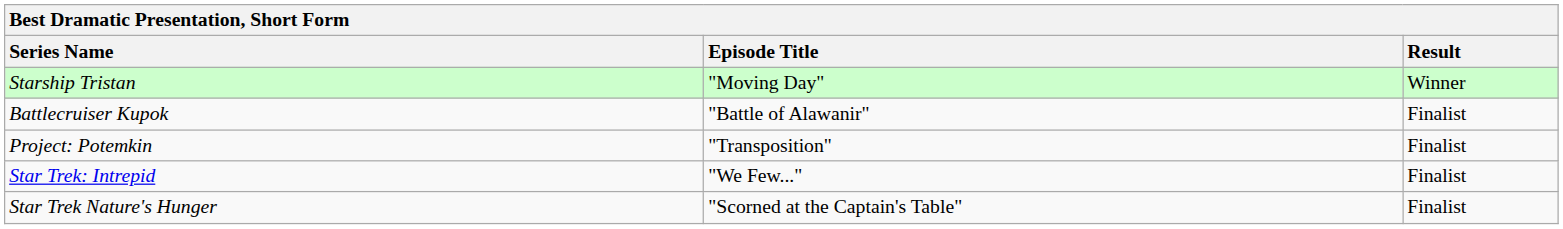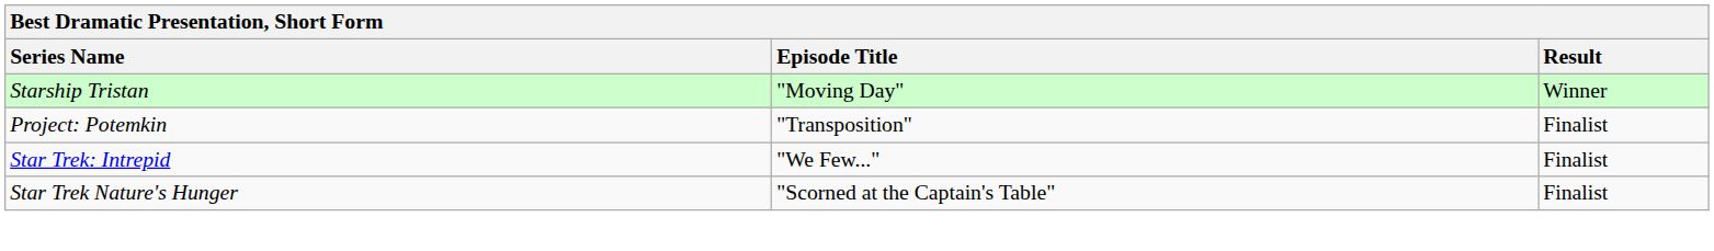 <table class="wikitable" width=100%>
 <tr>
 <th colspan="3" ! style="text-align:left;">Best Dramatic Presentation, Short Form</th>
 </tr>
 <tr>
 <th style="text-align:left; width: 45%;"><strong>Series Name</strong></th>
 <th style="text-align:left; width: 45%;"><strong>Episode Title</strong></th>
 <th style="text-align:left; width: 10%;"><strong>Result</strong></th>
 </tr>
 <tr style="background-color:#ccffcc;">
 <td><em>Starship Tristan</em></td>
 <td>"Moving Day"</td>
 <td>Winner</td>
-</tr>
-<tr>
-<td><em>Battlecruiser Kupok</em></td>
-<td>"Battle of Alawanir"</td>
-<td>Finalist</td>
 </tr>
 <tr>
 <td><em>Project: Potemkin</em></td>
 <td>"Transposition"</td>
 <td>Finalist</td>
 </tr>
 <tr>
 <td><em><a href='#'>Star Trek: Intrepid</a></em></td>
 <td>"We Few..."</td>
 <td>Finalist</td>
 </tr>
 <tr>
 <td><em>Star Trek Nature's Hunger</em></td>
 <td>"Scorned at the Captain's Table"</td>
 <td>Finalist</td>
 </tr>
 </table>
